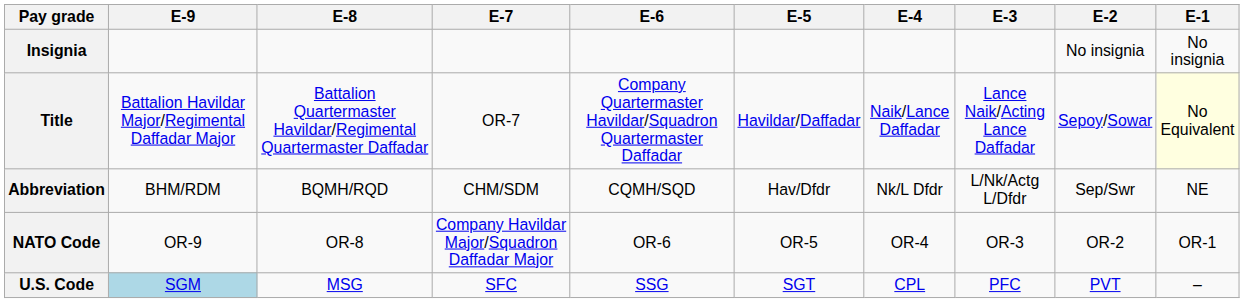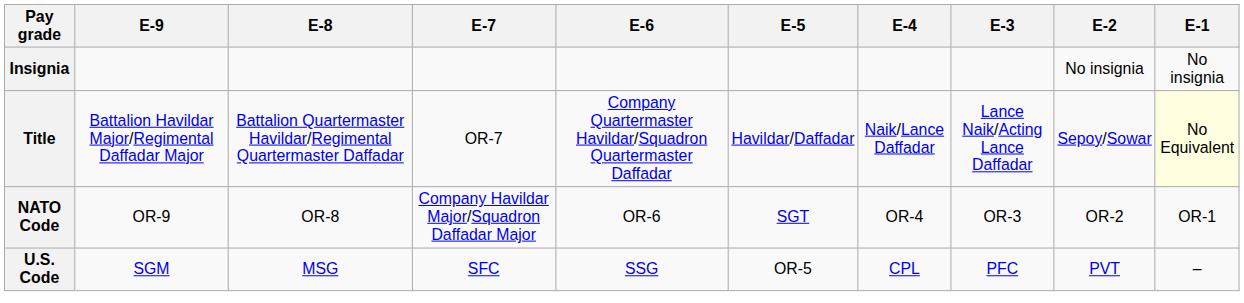 <table class="wikitable" style="text-align: center">
 <tr>
 <th scope="row">Pay grade</th>
 <th scope="col">E-9</th>
 <th scope="col">E-8</th>
 <th scope="col">E-7</th>
 <th scope="col">E-6</th>
 <th scope="col">E-5</th>
 <th scope="col">E-4</th>
 <th scope="col">E-3</th>
 <th scope="col">E-2</th>
 <th scope="col">E-1</th>
 </tr>
 <tr>
 <th scope="row">Insignia</th>
 <td></td>
 <td></td>
 <td></td>
 <td></td>
 <td></td>
 <td></td>
 <td></td>
 <td>No insignia</td>
 <td>No insignia</td>
 </tr>
 <tr>
 <th scope="row">Title</th>
 <td><a href='#'>Battalion Havildar Major</a>/<a href='#'>Regimental Daffadar Major</a></td>
 <td><a href='#'>Battalion Quartermaster Havildar</a>/<a href='#'>Regimental Quartermaster Daffadar</a></td>
 <td>OR-7</td>
 <td><a href='#'>Company Quartermaster Havildar</a>/<a href='#'>Squadron Quartermaster Daffadar</a></td>
 <td><a href='#'>Havildar</a>/<a href='#'>Daffadar</a></td>
 <td><a href='#'>Naik</a>/<a href='#'>Lance Daffadar</a></td>
 <td><a href='#'>Lance Naik</a>/<a href='#'>Acting Lance Daffadar</a></td>
 <td><a href='#'>Sepoy</a>/<a href='#'>Sowar</a></td>
 <td style="background: lightyellow;">No Equivalent</td>
 </tr>
 <tr>
-<th scope="row">Abbreviation</th>
-<td>BHM/RDM</td>
-<td>BQMH/RQD</td>
-<td>CHM/SDM</td>
-<td>CQMH/SQD</td>
-<td>Hav/Dfdr</td>
-<td>Nk/L Dfdr</td>
-<td>L/Nk/Actg L/Dfdr</td>
-<td>Sep/Swr</td>
-<td>NE</td>
-</tr>
-<tr>
 <th scope="row">NATO Code</th>
 <td>OR-9</td>
 <td>OR-8</td>
 <td><a href='#'>Company Havildar Major</a>/<a href='#'>Squadron Daffadar Major</a></td>
 <td>OR-6</td>
-<td>OR-5</td>
+<td><a href='#'>SGT</a></td>
 <td>OR-4</td>
 <td>OR-3</td>
 <td>OR-2</td>
 <td>OR-1</td>
 </tr>
 <tr>
 <th scope="row">U.S. Code</th>
-<td style="background: lightblue;"><a href='#'>SGM</a></td>
+<td><a href='#'>SGM</a></td>
 <td><a href='#'>MSG</a></td>
 <td><a href='#'>SFC</a></td>
 <td><a href='#'>SSG</a></td>
-<td><a href='#'>SGT</a></td>
+<td>OR-5</td>
 <td><a href='#'>CPL</a></td>
 <td><a href='#'>PFC</a></td>
 <td><a href='#'>PVT</a></td>
 <td>–</td>
 </tr>
 </table>
